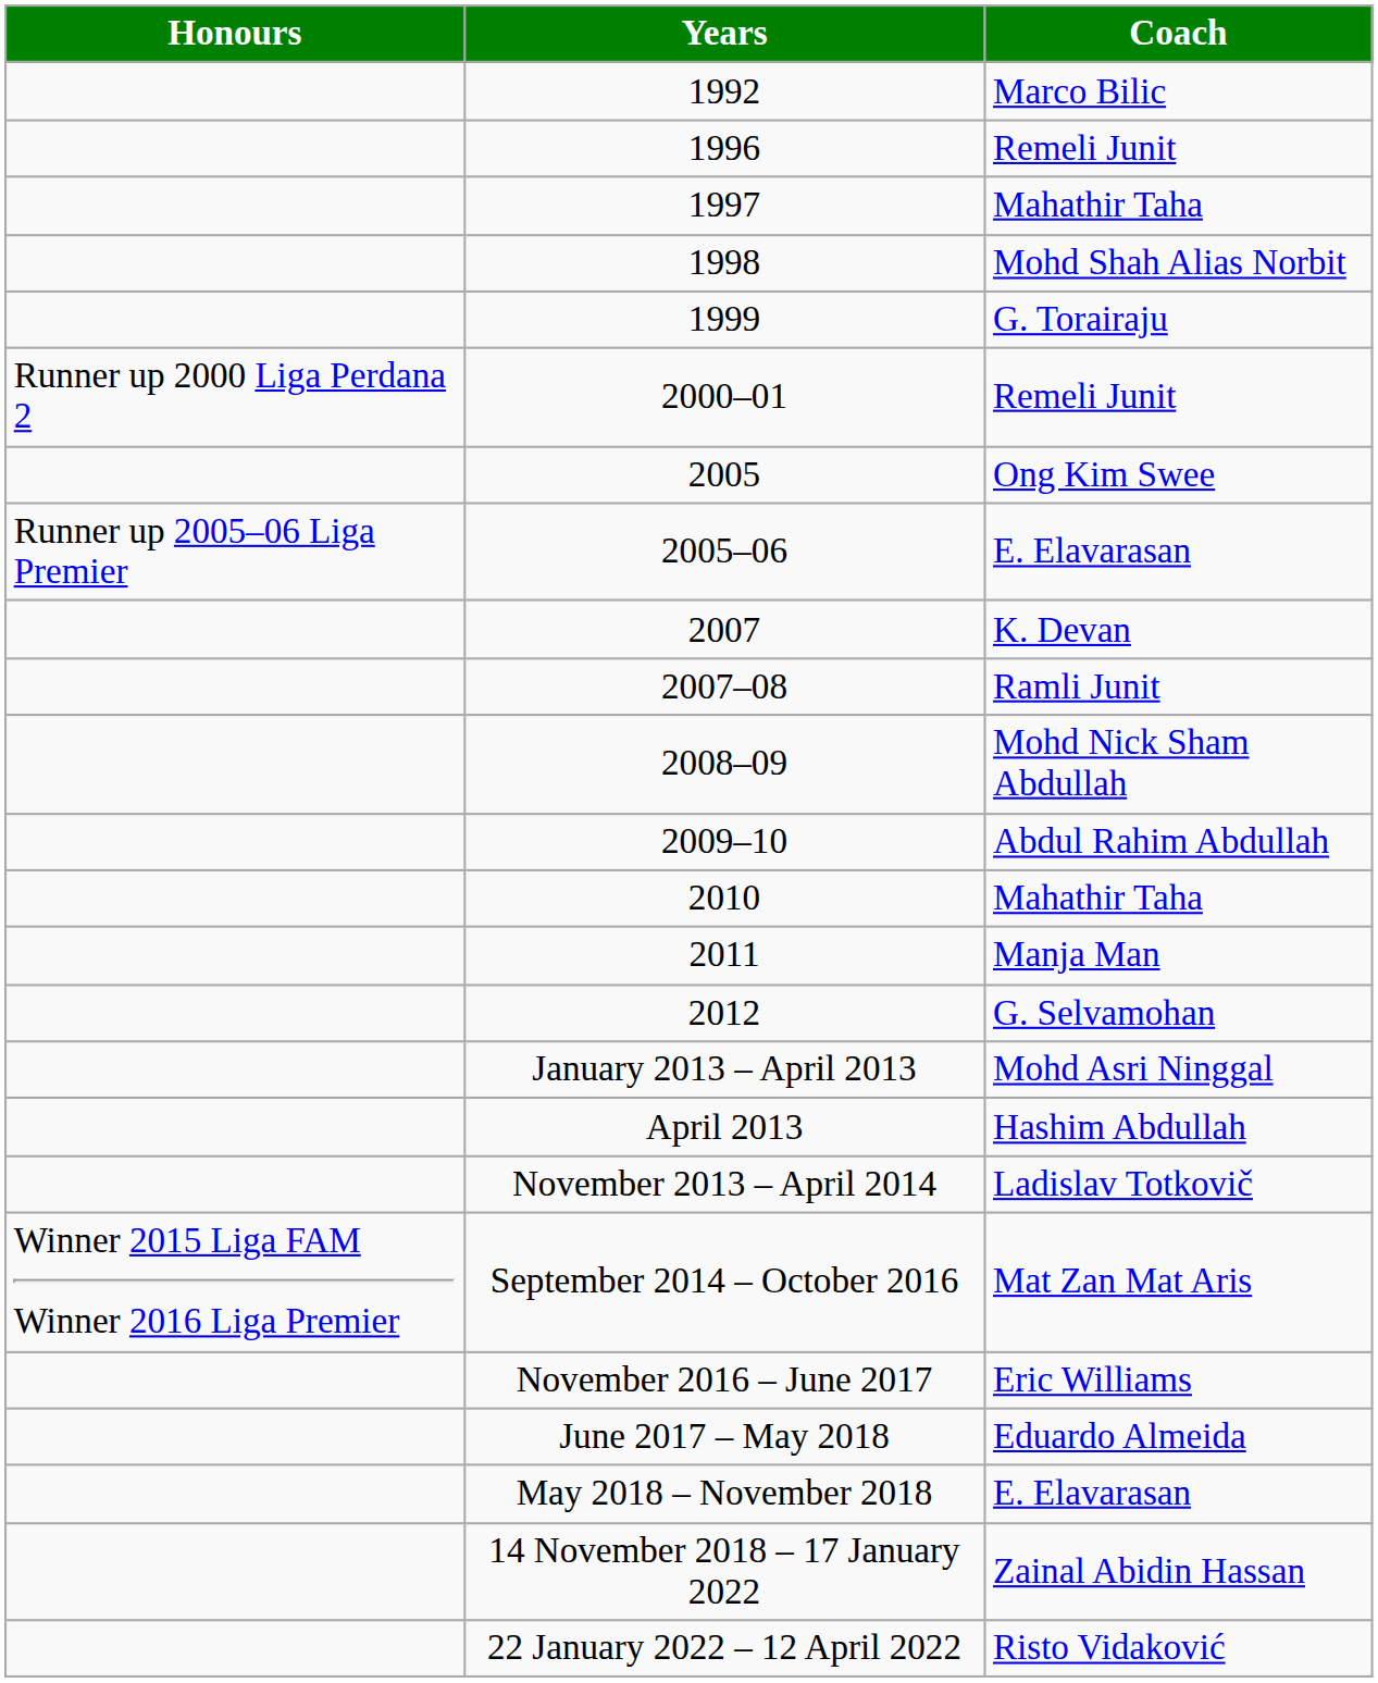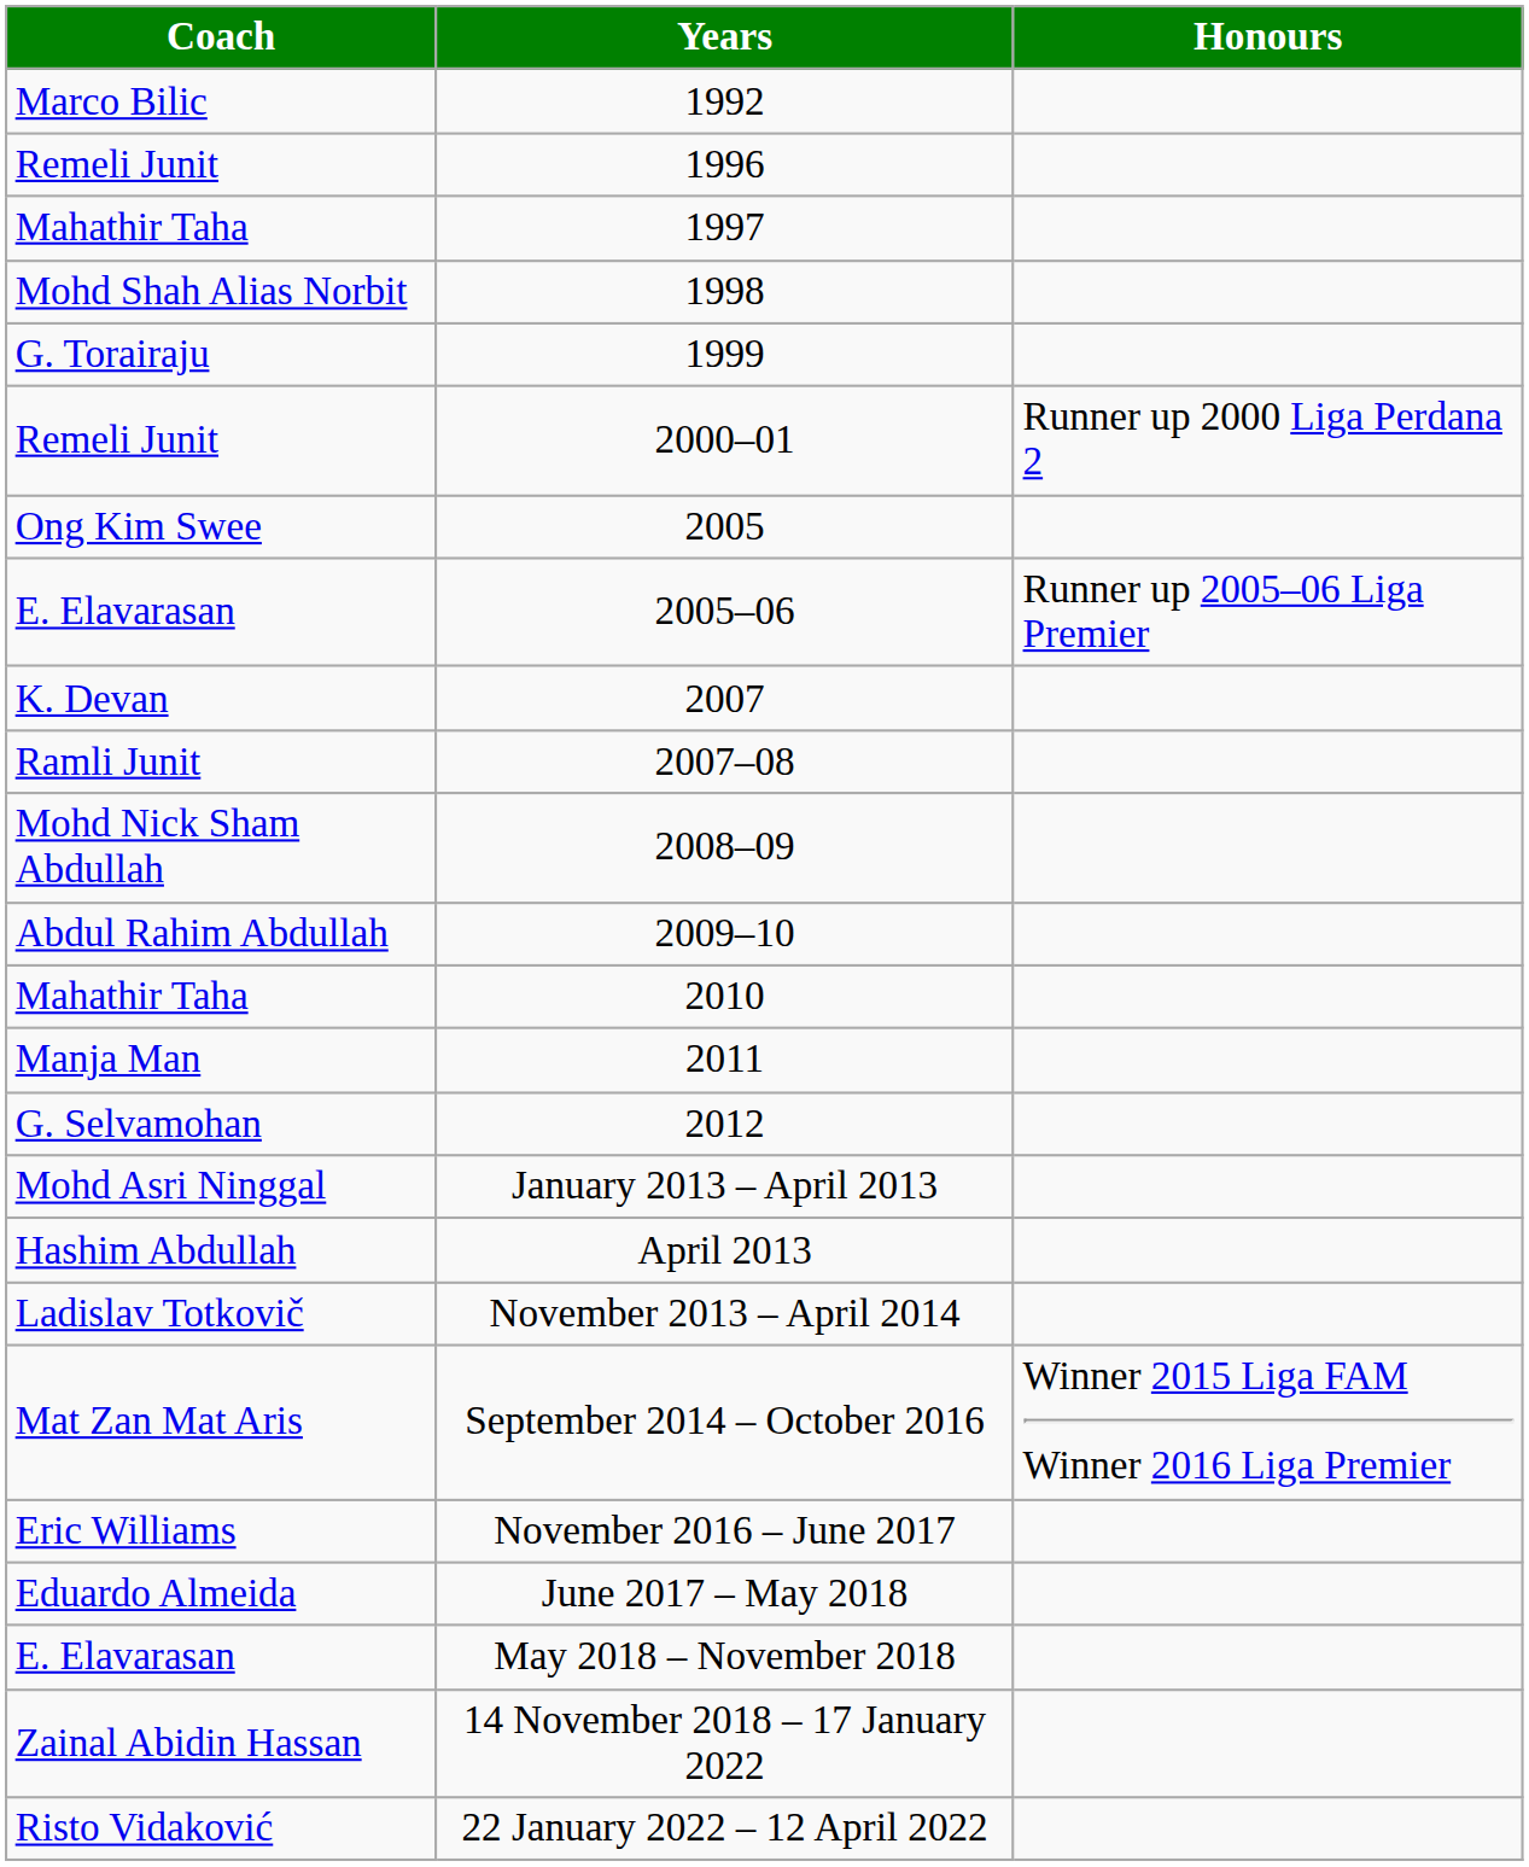 <table class="wikitable">
 <tr>
+<th style="background:green; color:White; text-align:center;">Coach</th>
+<th style="background:green; color:White; text-align:center;">Years</th>
 <th style="background:green; color:White; text-align:center;">Honours</th>
-<th style="background:green; color:White; text-align:center;">Years</th>
-<th style="background:green; color:White; text-align:center;">Coach</th>
 </tr>
 <tr>
+<td><a href='#'>Marco Bilic</a></td>
+<td align=center>1992</td>
 <td></td>
-<td align=center>1992</td>
-<td><a href='#'>Marco Bilic</a></td>
 </tr>
 <tr>
+<td><a href='#'>Remeli Junit</a></td>
+<td align=center>1996</td>
 <td></td>
-<td align=center>1996</td>
-<td><a href='#'>Remeli Junit</a></td>
 </tr>
 <tr>
+<td><a href='#'>Mahathir Taha</a></td>
+<td align=center>1997</td>
 <td></td>
-<td align=center>1997</td>
-<td><a href='#'>Mahathir Taha</a></td>
 </tr>
 <tr>
+<td><a href='#'>Mohd Shah Alias Norbit</a></td>
+<td align=center>1998</td>
 <td></td>
-<td align=center>1998</td>
-<td><a href='#'>Mohd Shah Alias Norbit</a></td>
 </tr>
 <tr>
+<td><a href='#'>G. Torairaju</a></td>
+<td align=center>1999</td>
 <td></td>
-<td align=center>1999</td>
-<td><a href='#'>G. Torairaju</a></td>
 </tr>
 <tr>
+<td><a href='#'>Remeli Junit</a></td>
+<td align=center>2000–01</td>
 <td>Runner up 2000 <a href='#'>Liga Perdana 2</a></td>
-<td align=center>2000–01</td>
-<td><a href='#'>Remeli Junit</a></td>
 </tr>
 <tr>
+<td><a href='#'>Ong Kim Swee</a></td>
+<td align=center>2005</td>
 <td></td>
-<td align=center>2005</td>
-<td><a href='#'>Ong Kim Swee</a></td>
 </tr>
 <tr>
+<td><a href='#'>E. Elavarasan</a></td>
+<td align=center>2005–06</td>
 <td>Runner up <a href='#'>2005–06 Liga Premier</a></td>
-<td align=center>2005–06</td>
-<td><a href='#'>E. Elavarasan</a></td>
 </tr>
 <tr>
+<td><a href='#'>K. Devan</a></td>
+<td align=center>2007</td>
 <td></td>
-<td align=center>2007</td>
-<td><a href='#'>K. Devan</a></td>
 </tr>
 <tr>
+<td><a href='#'>Ramli Junit</a></td>
+<td align=center>2007–08</td>
 <td></td>
-<td align=center>2007–08</td>
-<td><a href='#'>Ramli Junit</a></td>
 </tr>
 <tr>
+<td><a href='#'>Mohd Nick Sham Abdullah</a></td>
+<td align=center>2008–09</td>
 <td></td>
-<td align=center>2008–09</td>
-<td><a href='#'>Mohd Nick Sham Abdullah</a></td>
 </tr>
 <tr>
+<td><a href='#'>Abdul Rahim Abdullah</a></td>
+<td align=center>2009–10</td>
 <td></td>
-<td align=center>2009–10</td>
-<td><a href='#'>Abdul Rahim Abdullah</a></td>
 </tr>
 <tr>
+<td><a href='#'>Mahathir Taha</a></td>
+<td align=center>2010</td>
 <td></td>
-<td align=center>2010</td>
-<td><a href='#'>Mahathir Taha</a></td>
 </tr>
 <tr>
+<td><a href='#'>Manja Man</a></td>
+<td align=center>2011</td>
 <td></td>
-<td align=center>2011</td>
-<td><a href='#'>Manja Man</a></td>
 </tr>
 <tr>
+<td><a href='#'>G. Selvamohan</a></td>
+<td align=center>2012</td>
 <td></td>
-<td align=center>2012</td>
-<td><a href='#'>G. Selvamohan</a></td>
 </tr>
 <tr>
+<td><a href='#'>Mohd Asri Ninggal</a></td>
+<td align=center>January 2013 – April 2013</td>
 <td></td>
-<td align=center>January 2013 – April 2013</td>
-<td><a href='#'>Mohd Asri Ninggal</a></td>
 </tr>
 <tr>
+<td><a href='#'>Hashim Abdullah</a></td>
+<td align=center>April 2013</td>
 <td></td>
-<td align=center>April 2013</td>
-<td><a href='#'>Hashim Abdullah</a></td>
 </tr>
 <tr>
+<td><a href='#'>Ladislav Totkovič</a></td>
+<td align=center>November 2013 – April 2014</td>
 <td></td>
-<td align=center>November 2013 – April 2014</td>
-<td><a href='#'>Ladislav Totkovič</a></td>
 </tr>
 <tr>
+<td><a href='#'>Mat Zan Mat Aris</a></td>
+<td align=center>September 2014 – October 2016</td>
 <td>Winner <a href='#'>2015 Liga FAM</a> <hr> Winner <a href='#'>2016 Liga Premier</a></td>
-<td align=center>September 2014 – October 2016</td>
-<td><a href='#'>Mat Zan Mat Aris</a></td>
 </tr>
 <tr>
+<td><a href='#'>Eric Williams</a></td>
+<td align=center>November 2016 – June 2017</td>
 <td></td>
-<td align=center>November 2016 – June 2017</td>
-<td><a href='#'>Eric Williams</a></td>
 </tr>
 <tr>
+<td><a href='#'>Eduardo Almeida</a></td>
+<td align=center>June 2017 – May 2018</td>
 <td></td>
-<td align=center>June 2017 – May 2018</td>
-<td><a href='#'>Eduardo Almeida</a></td>
 </tr>
 <tr>
+<td><a href='#'>E. Elavarasan</a></td>
+<td align=center>May 2018 – November 2018</td>
 <td></td>
-<td align=center>May 2018 – November 2018</td>
-<td><a href='#'>E. Elavarasan</a></td>
 </tr>
 <tr>
+<td><a href='#'>Zainal Abidin Hassan</a></td>
+<td align=center>14 November 2018 – 17 January 2022</td>
 <td></td>
-<td align=center>14 November 2018 – 17 January 2022</td>
-<td><a href='#'>Zainal Abidin Hassan</a></td>
 </tr>
 <tr>
+<td><a href='#'>Risto Vidaković</a></td>
+<td align=center>22 January 2022 – 12 April 2022</td>
 <td></td>
-<td align=center>22 January 2022 – 12 April 2022</td>
-<td><a href='#'>Risto Vidaković</a></td>
 </tr>
 </table>
